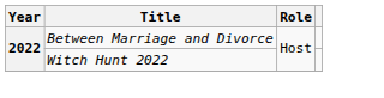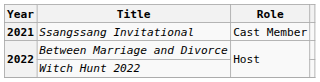 <table class="wikitable sortable plainrowheaders">
 <tr>
 <th scope="col">Year</th>
 <th scope="col">Title</th>
 <th scope="col">Role</th>
 <th scope="col" class="unsortable"></th>
+</tr>
+<tr>
+<th scope="row">2021</th>
+<td><em>Ssangssang Invitational</em></td>
+<td>Cast Member</td>
+<td></td>
 </tr>
 <tr>
 <th scope="row" rowspan=2>2022</th>
 <td><em>Between Marriage and Divorce</em></td>
 <td rowspan=2>Host</td>
 <td></td>
 </tr>
 <tr>
 <td><em>Witch Hunt 2022</em></td>
 <td></td>
 </tr>
 <tr>
 </tr>
 </table>
